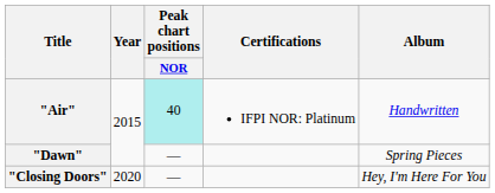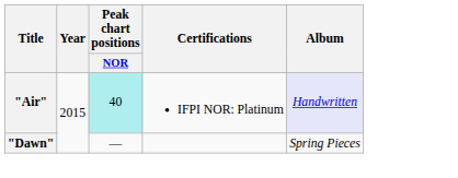 <table class="wikitable plainrowheaders" style="text-align:center">
 <tr>
 <th scope="col" rowspan="2">Title</th>
 <th scope="col" rowspan="2">Year</th>
 <th scope="col" colspan="1">Peak chart positions</th>
 <th scope="col" rowspan="2">Certifications</th>
 <th scope="col" rowspan="2">Album</th>
 </tr>
 <tr>
 <th scope="col" style="width:3em;font-size:90%;"><a href='#'>NOR</a><br></th>
 </tr>
 <tr>
 <th scope="row">"Air"<br></th>
 <td rowspan="2">2015</td>
 <td style="background: paleturquoise;">40</td>
 <td><br><ul><li>IFPI NOR: Platinum</li></ul></td>
-<td><em><a href='#'>Handwritten</a></em></td>
+<td style="background: lavender;"><em><a href='#'>Handwritten</a></em></td>
 </tr>
 <tr>
 <th scope="row">"Dawn"<br></th>
 <td>—</td>
 <td></td>
 <td><em>Spring Pieces</em></td>
 </tr>
-<tr>
-<th scope="row">"Closing Doors"<br></th>
-<td>2020</td>
-<td>—</td>
-<td></td>
-<td><em>Hey, I'm Here For You</em></td>
-</tr>
 </table>
